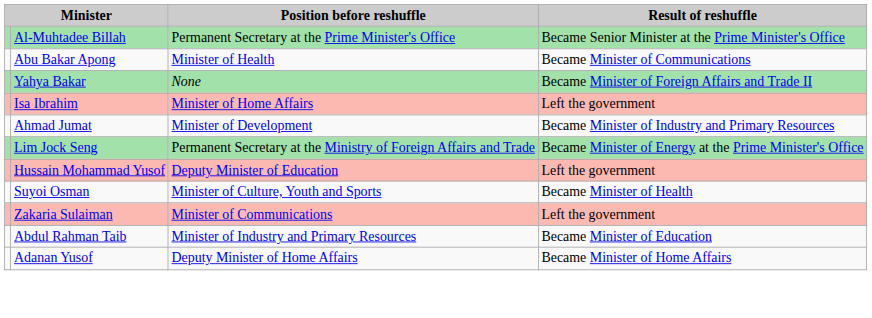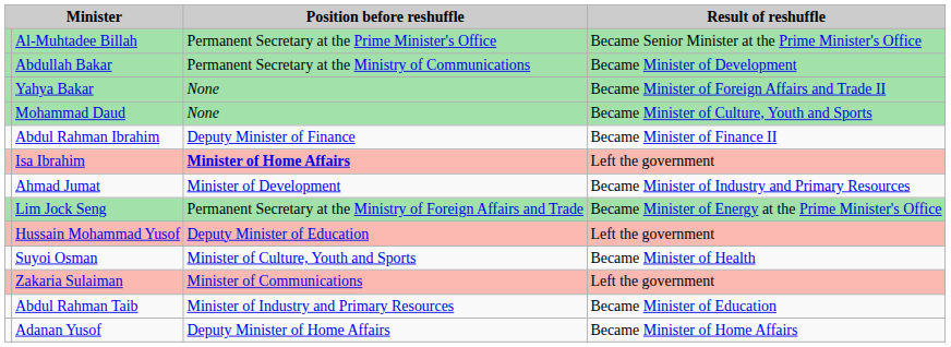 <table class="wikitable">
 <tr>
 <th scope="col" style="background:#ccc;" colspan=2>Minister</th>
 <th scope="col" style="background:#ccc;">Position before reshuffle</th>
 <th scope="col" style="background:#ccc;">Result of reshuffle</th>
 </tr>
 <tr style="background:#A2E2AA;" colspan="4" |>
 <td></td>
 <td><a href='#'>Al-Muhtadee Billah</a></td>
 <td>Permanent Secretary at the <a href='#'>Prime Minister's Office</a></td>
 <td>Became Senior Minister at the <a href='#'>Prime Minister's Office</a></td>
 </tr>
-<tr>
+<tr style="background:#A2E2AA;" colspan="4" |>
 <td></td>
-<td><a href='#'>Abu Bakar Apong</a></td>
-<td><a href='#'>Minister of Health</a></td>
-<td>Became <a href='#'>Minister of Communications</a></td>
+<td><a href='#'>Abdullah Bakar</a></td>
+<td>Permanent Secretary at the <a href='#'>Ministry of Communications</a></td>
+<td>Became <a href='#'>Minister of Development</a></td>
 </tr>
 <tr style="background:#A2E2AA;" colspan="4" |>
 <td></td>
 <td><a href='#'>Yahya Bakar</a></td>
 <td><em>None</em></td>
 <td>Became <a href='#'>Minister of Foreign Affairs and Trade II</a></td>
 </tr>
+<tr style="background:#A2E2AA;" colspan="4" |>
+<td></td>
+<td><a href='#'>Mohammad Daud</a></td>
+<td><em>None</em></td>
+<td>Became <a href='#'>Minister of Culture, Youth and Sports</a></td>
+</tr>
+<tr>
+<td></td>
+<td><a href='#'>Abdul Rahman Ibrahim</a></td>
+<td><a href='#'>Deputy Minister of Finance</a></td>
+<td>Became <a href='#'>Minister of Finance II</a></td>
+</tr>
 <tr style="background:#FBB9B2;" colspan="4" |>
 <td></td>
 <td><a href='#'>Isa Ibrahim</a></td>
-<td><a href='#'>Minister of Home Affairs</a></td>
+<td><strong><a href='#'>Minister of Home Affairs</a></strong></td>
 <td>Left the government</td>
 </tr>
 <tr>
 <td></td>
 <td><a href='#'>Ahmad Jumat</a></td>
 <td><a href='#'>Minister of Development</a></td>
 <td>Became <a href='#'>Minister of Industry and Primary Resources</a></td>
 </tr>
 <tr style="background:#A2E2AA;" colspan="4" |>
 <td></td>
 <td><a href='#'>Lim Jock Seng</a></td>
 <td>Permanent Secretary at the <a href='#'>Ministry of Foreign Affairs and Trade</a></td>
 <td>Became <a href='#'>Minister of Energy</a> at the <a href='#'>Prime Minister's Office</a></td>
 </tr>
 <tr style="background:#FBB9B2;" colspan="4" |>
 <td></td>
 <td><a href='#'>Hussain Mohammad Yusof</a></td>
 <td><a href='#'>Deputy Minister of Education</a></td>
 <td>Left the government</td>
 </tr>
 <tr>
 <td></td>
 <td><a href='#'>Suyoi Osman</a></td>
 <td><a href='#'>Minister of Culture, Youth and Sports</a></td>
 <td>Became <a href='#'>Minister of Health</a></td>
 </tr>
 <tr style="background:#FBB9B2;" colspan="4" |>
 <td></td>
 <td><a href='#'>Zakaria Sulaiman</a></td>
 <td><a href='#'>Minister of Communications</a></td>
 <td>Left the government</td>
 </tr>
 <tr>
 <td></td>
 <td><a href='#'>Abdul Rahman Taib</a></td>
 <td><a href='#'>Minister of Industry and Primary Resources</a></td>
 <td>Became <a href='#'>Minister of Education</a></td>
 </tr>
 <tr>
 <td></td>
 <td><a href='#'>Adanan Yusof</a></td>
 <td><a href='#'>Deputy Minister of Home Affairs</a></td>
 <td>Became <a href='#'>Minister of Home Affairs</a></td>
 </tr>
 </table>
